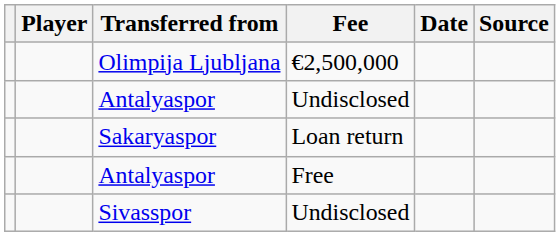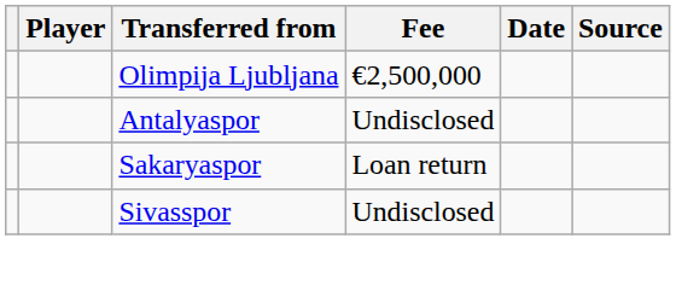 <table class="wikitable plainrowheaders sortable">
 <tr>
 <th></th>
 <th scope="col">Player</th>
 <th>Transferred from</th>
 <th style="width: 65px;">Fee</th>
 <th scope="col">Date</th>
 <th scope="col">Source</th>
 </tr>
 <tr>
 <td align="center"></td>
 <td></td>
 <td> <a href='#'>Olimpija Ljubljana</a></td>
 <td>€2,500,000</td>
 <td></td>
 <td></td>
 </tr>
 <tr>
 <td align="center"></td>
 <td></td>
 <td> <a href='#'>Antalyaspor</a></td>
 <td>Undisclosed</td>
 <td></td>
 <td></td>
 </tr>
 <tr>
 <td align="center"></td>
 <td></td>
 <td> <a href='#'>Sakaryaspor</a></td>
 <td>Loan return</td>
 <td></td>
 <td></td>
 </tr>
 <tr>
 <td align="center"></td>
 <td></td>
-<td> <a href='#'>Antalyaspor</a></td>
-<td>Free</td>
-<td></td>
-<td></td>
-</tr>
-<tr>
-<td align="center"></td>
-<td></td>
 <td> <a href='#'>Sivasspor</a></td>
 <td>Undisclosed</td>
 <td></td>
 <td></td>
 </tr>
 </table>
